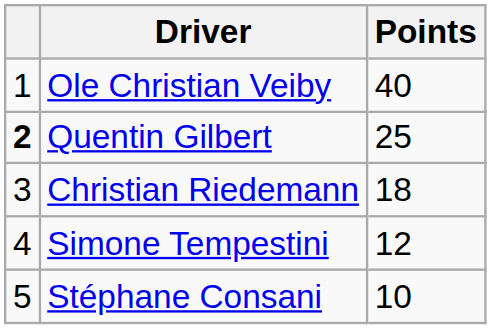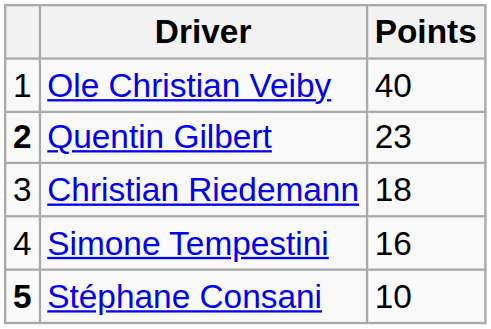 <table class="wikitable" style="font-size: 90%;">
 <tr>
 <th></th>
 <th>Driver</th>
 <th>Points</th>
 </tr>
 <tr>
 <td>1</td>
 <td> <a href='#'>Ole Christian Veiby</a></td>
 <td>40</td>
 </tr>
 <tr>
 <td><strong>2</strong></td>
 <td> <a href='#'>Quentin Gilbert</a></td>
-<td>25</td>
+<td>23</td>
 </tr>
 <tr>
 <td>3</td>
 <td> <a href='#'>Christian Riedemann</a></td>
 <td>18</td>
 </tr>
 <tr>
 <td>4</td>
 <td> <a href='#'>Simone Tempestini</a></td>
-<td>12</td>
+<td>16</td>
 </tr>
 <tr>
-<td>5</td>
+<td><strong>5</strong></td>
 <td> <a href='#'>Stéphane Consani</a></td>
 <td>10</td>
 </tr>
 </table>
